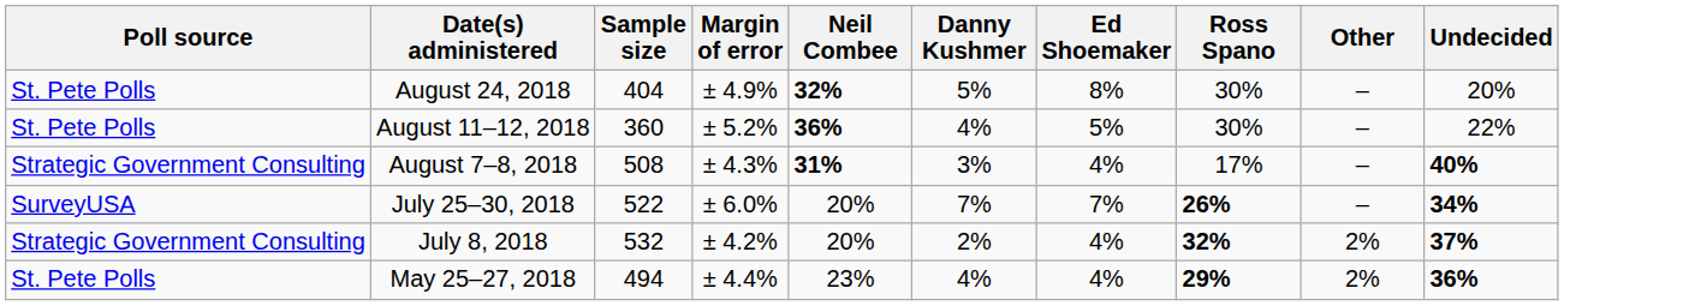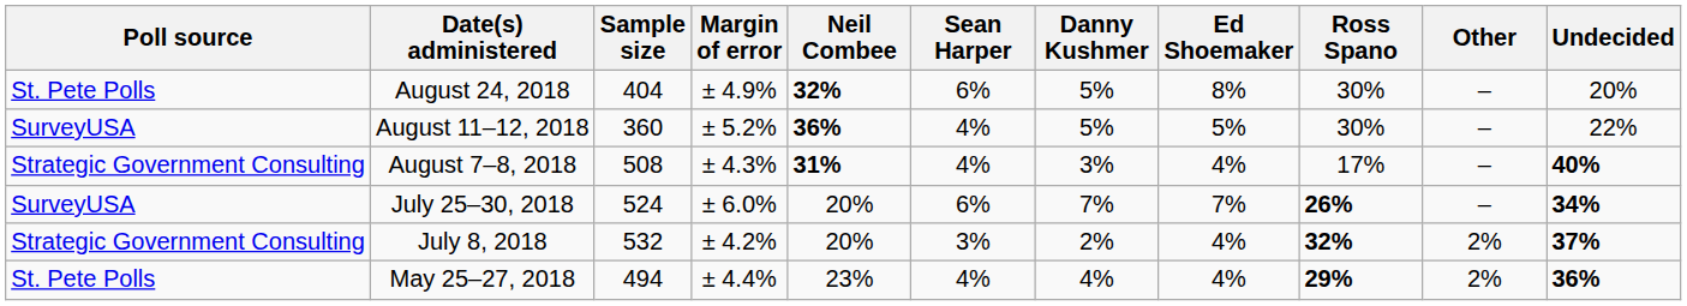 <table class="wikitable">
 <tr>
 <th>Poll source</th>
 <th>Date(s)<br>administered</th>
 <th>Sample<br>size</th>
 <th>Margin<br>of error</th>
 <th style="width:75px;">Neil<br>Combee</th>
+<th style="width:75px;">Sean<br>Harper</th>
 <th style="width:75px;">Danny<br>Kushmer</th>
 <th style="width:75px;">Ed<br>Shoemaker</th>
 <th style="width:75px;">Ross<br>Spano</th>
 <th style="width:75px;">Other</th>
 <th>Undecided</th>
 </tr>
 <tr>
 <td><a href='#'>St. Pete Polls</a></td>
 <td align=center>August 24, 2018</td>
 <td align=center>404</td>
 <td align=center>± 4.9%</td>
 <td><strong>32%</strong></td>
+<td align=center>6%</td>
 <td align=center>5%</td>
 <td align=center>8%</td>
 <td align=center>30%</td>
 <td align=center>–</td>
 <td align=center>20%</td>
 </tr>
 <tr>
-<td><a href='#'>St. Pete Polls</a></td>
+<td><a href='#'>SurveyUSA</a></td>
 <td align=center>August 11–12, 2018</td>
 <td align=center>360</td>
 <td align=center>± 5.2%</td>
 <td><strong>36%</strong></td>
 <td align=center>4%</td>
+<td align=center>5%</td>
 <td align=center>5%</td>
 <td align=center>30%</td>
 <td align=center>–</td>
 <td align=center>22%</td>
 </tr>
 <tr>
 <td><a href='#'>Strategic Government Consulting</a></td>
 <td align=center>August 7–8, 2018</td>
 <td align=center>508</td>
 <td align=center>± 4.3%</td>
 <td><strong>31%</strong></td>
+<td align=center>4%</td>
 <td align=center>3%</td>
 <td align=center>4%</td>
 <td align=center>17%</td>
 <td align=center>–</td>
 <td><strong>40%</strong></td>
 </tr>
 <tr>
 <td><a href='#'>SurveyUSA</a></td>
 <td align=center>July 25–30, 2018</td>
-<td align=center>522</td>
+<td align=center>524</td>
 <td align=center>± 6.0%</td>
 <td align=center>20%</td>
+<td align=center>6%</td>
 <td align=center>7%</td>
 <td align=center>7%</td>
 <td><strong>26%</strong></td>
 <td align=center>–</td>
 <td><strong>34%</strong></td>
 </tr>
 <tr>
 <td><a href='#'>Strategic Government Consulting</a></td>
 <td align=center>July 8, 2018</td>
 <td align=center>532</td>
 <td align=center>± 4.2%</td>
 <td align=center>20%</td>
+<td align=center>3%</td>
 <td align=center>2%</td>
 <td align=center>4%</td>
 <td><strong>32%</strong></td>
 <td align=center>2%</td>
 <td><strong>37%</strong></td>
 </tr>
 <tr>
 <td><a href='#'>St. Pete Polls</a></td>
 <td align=center>May 25–27, 2018</td>
 <td align=center>494</td>
 <td align=center>± 4.4%</td>
 <td align=center>23%</td>
 <td align=center>4%</td>
 <td align=center>4%</td>
+<td align=center>4%</td>
 <td><strong>29%</strong></td>
 <td align=center>2%</td>
 <td><strong>36%</strong></td>
 </tr>
 </table>
